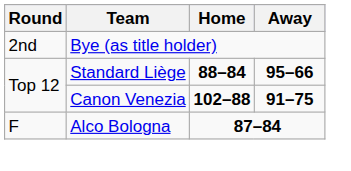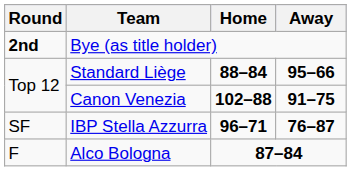 <table class="wikitable" style="text-align: left; font-size:95%">
 <tr bgcolor="#ccccff">
 <th>Round</th>
 <th>Team</th>
 <th>Home</th>
 <th>  Away  </th>
 </tr>
 <tr>
-<td>2nd</td>
+<td><strong>2nd</strong></td>
 <td colspan=3><a href='#'>Bye (as title holder)</a></td>
 </tr>
 <tr>
 <td rowspan=2>Top 12</td>
 <td> <a href='#'>Standard Liège</a></td>
 <td style="text-align:center;"><strong>88–84</strong></td>
 <td style="text-align:center;"><strong>95–66</strong></td>
 </tr>
 <tr>
 <td> <a href='#'>Canon Venezia</a></td>
 <td style="text-align:center;"><strong>102–88</strong></td>
 <td style="text-align:center;"><strong>91–75</strong></td>
 </tr>
 <tr>
+<td>SF</td>
+<td> <a href='#'>IBP Stella Azzurra</a></td>
+<td style="text-align:center;"><strong>96–71</strong></td>
+<td style="text-align:center;"><strong>76–87</strong></td>
+</tr>
+<tr>
 <td>F</td>
 <td> <a href='#'>Alco Bologna</a></td>
 <td colspan=2 align="center"><strong>87–84</strong></td>
 </tr>
 </table>
